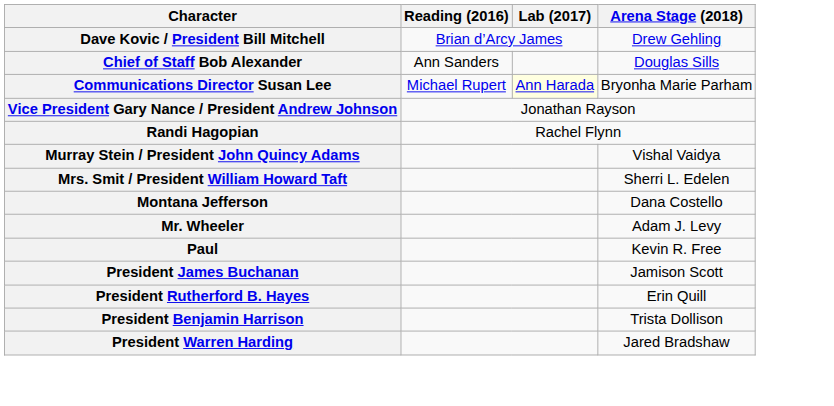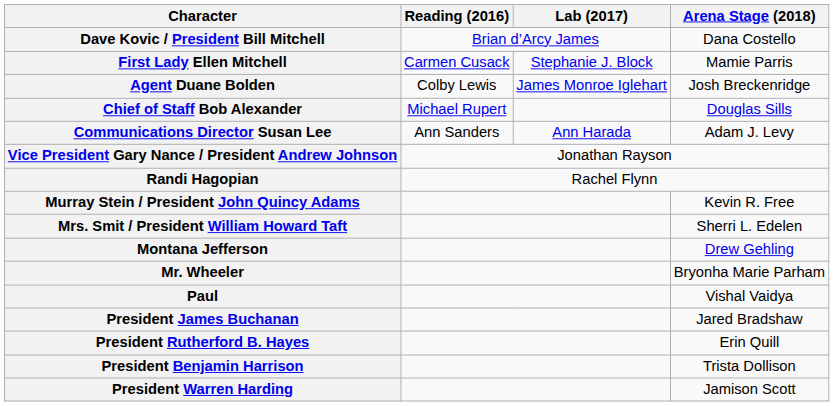 <table class="wikitable" style="width:1000;">
 <tr>
 <th>Character</th>
 <th>Reading (2016)</th>
 <th>Lab (2017)</th>
 <th><a href='#'>Arena Stage</a> (2018)</th>
 </tr>
 <tr>
 <th>Dave Kovic / <a href='#'>President</a> Bill Mitchell</th>
 <td colspan="2" align="center"><a href='#'>Brian d’Arcy James</a></td>
-<td colspan="1" align="center"><a href='#'>Drew Gehling</a></td>
+<td colspan="1" align="center">Dana Costello</td>
+</tr>
+<tr>
+<th><a href='#'>First Lady</a> Ellen Mitchell</th>
+<td colspan="1" align="center"><a href='#'>Carmen Cusack</a></td>
+<td colspan="1" align="center"><a href='#'>Stephanie J. Block</a></td>
+<td colspan="1" align="center">Mamie Parris</td>
+</tr>
+<tr>
+<th><a href='#'>Agent</a> Duane Bolden</th>
+<td colspan="1" align="center">Colby Lewis</td>
+<td colspan="1" align="center"><a href='#'>James Monroe Iglehart</a></td>
+<td colspan="1" align="center">Josh Breckenridge</td>
 </tr>
 <tr>
 <th><a href='#'>Chief of Staff</a> Bob Alexander</th>
-<td colspan="1" align="center">Ann Sanders</td>
+<td colspan="1" align="center"><a href='#'>Michael Rupert</a></td>
 <td colspan="1" align="center"></td>
 <td colspan="1" align="center"><a href='#'>Douglas Sills</a></td>
 </tr>
 <tr>
 <th><a href='#'>Communications Director</a> Susan Lee</th>
-<td colspan="1" align="center"><a href='#'>Michael Rupert</a></td>
-<td colspan="1" align="center" style="background: lightyellow;"><a href='#'>Ann Harada</a></td>
-<td colspan="1" align="center">Bryonha Marie Parham</td>
+<td colspan="1" align="center">Ann Sanders</td>
+<td colspan="1" align="center"><a href='#'>Ann Harada</a></td>
+<td colspan="1" align="center">Adam J. Levy</td>
 </tr>
 <tr>
 <th><a href='#'>Vice President</a> Gary Nance / President <a href='#'>Andrew Johnson</a></th>
 <td colspan="3" align="center">Jonathan Rayson</td>
 </tr>
 <tr>
 <th>Randi Hagopian</th>
 <td colspan="3" align="center">Rachel Flynn</td>
 </tr>
 <tr>
 <th>Murray Stein / President <a href='#'>John Quincy Adams</a></th>
 <td colspan="2" align="center"></td>
-<td colspan="1" align="center">Vishal Vaidya</td>
+<td colspan="1" align="center">Kevin R. Free</td>
 </tr>
 <tr>
 <th>Mrs. Smit / President <a href='#'>William Howard Taft</a></th>
 <td colspan="2" align="center"></td>
 <td colspan="1" align="center">Sherri L. Edelen</td>
 </tr>
 <tr>
 <th>Montana Jefferson</th>
 <td colspan="2" align="center"></td>
-<td colspan="1" align="center">Dana Costello</td>
+<td colspan="1" align="center"><a href='#'>Drew Gehling</a></td>
 </tr>
 <tr>
 <th>Mr. Wheeler</th>
 <td colspan="2" align="center"></td>
-<td colspan="1" align="center">Adam J. Levy</td>
+<td colspan="1" align="center">Bryonha Marie Parham</td>
 </tr>
 <tr>
 <th>Paul</th>
 <td colspan="2" align="center"></td>
-<td colspan="1" align="center">Kevin R. Free</td>
+<td colspan="1" align="center">Vishal Vaidya</td>
 </tr>
 <tr>
 <th>President <a href='#'>James Buchanan</a></th>
 <td colspan="2" align="center"></td>
-<td colspan="1" align="center">Jamison Scott</td>
+<td colspan="1" align="center">Jared Bradshaw</td>
 </tr>
 <tr>
 <th>President <a href='#'>Rutherford B. Hayes</a></th>
 <td colspan="2" align="center"></td>
 <td colspan="1" align="center">Erin Quill</td>
 </tr>
 <tr>
 <th>President <a href='#'>Benjamin Harrison</a></th>
 <td colspan="2" align="center"></td>
 <td colspan="1" align="center">Trista Dollison</td>
 </tr>
 <tr>
 <th>President <a href='#'>Warren Harding</a></th>
 <td colspan="2" align="center"></td>
-<td colspan="1" align="center">Jared Bradshaw</td>
+<td colspan="1" align="center">Jamison Scott</td>
 </tr>
 </table>
